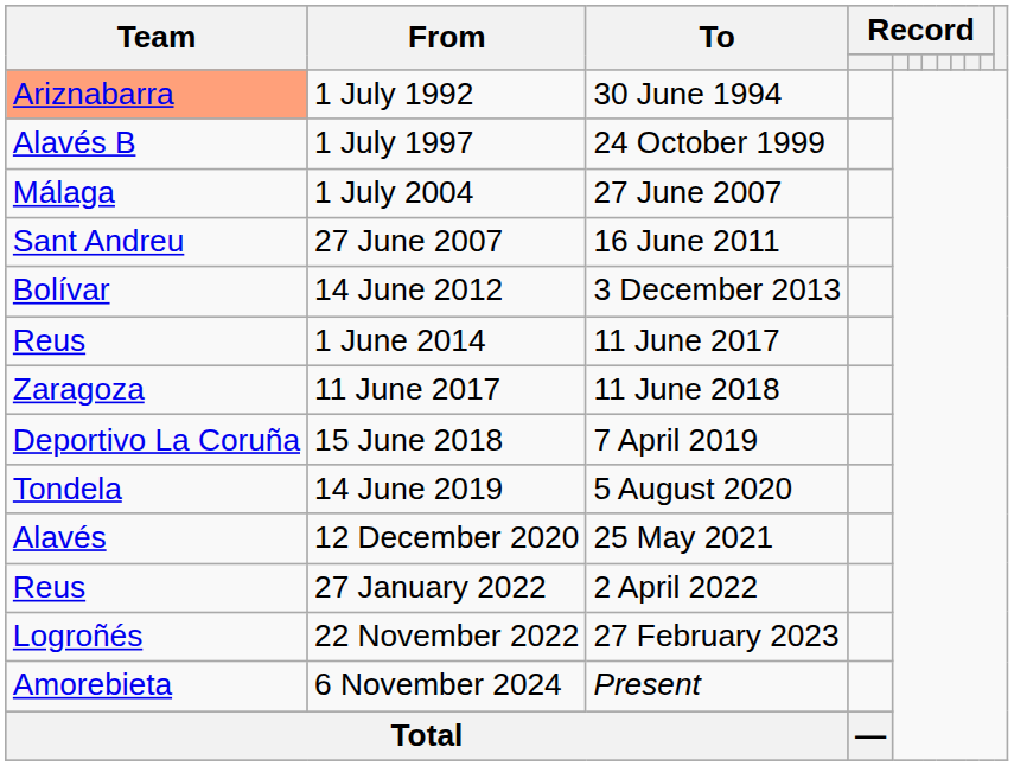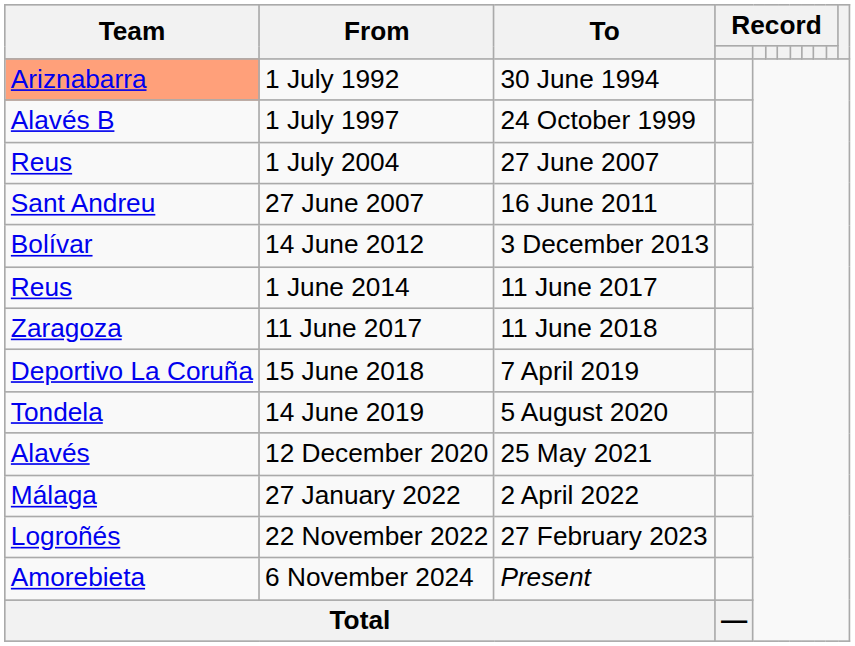 <table class=wikitable style="text-align: center">
 <tr>
 <th rowspan=2>Team</th>
 <th rowspan=2>From</th>
 <th rowspan=2>To</th>
 <th colspan=8>Record</th>
 <th rowspan=2></th>
 </tr>
 <tr>
 <th></th>
 <th></th>
 <th></th>
 <th></th>
 <th></th>
 <th></th>
 <th></th>
 <th></th>
 </tr>
 <tr>
 <td align=left style="background: lightsalmon;"><a href='#'>Ariznabarra</a></td>
 <td align=left>1 July 1992</td>
 <td align=left>30 June 1994<br></td>
 <td></td>
 </tr>
 <tr>
 <td align=left><a href='#'>Alavés B</a></td>
 <td align=left>1 July 1997</td>
 <td align=left>24 October 1999<br></td>
 <td></td>
 </tr>
 <tr>
-<td align=left><a href='#'>Málaga</a></td>
+<td align=left><a href='#'>Reus</a></td>
 <td align=left>1 July 2004</td>
 <td align=left>27 June 2007<br></td>
 <td></td>
 </tr>
 <tr>
 <td align=left><a href='#'>Sant Andreu</a></td>
 <td align=left>27 June 2007</td>
 <td align=left>16 June 2011<br></td>
 <td></td>
 </tr>
 <tr>
 <td align=left><a href='#'>Bolívar</a></td>
 <td align=left>14 June 2012</td>
 <td align=left>3 December 2013<br></td>
 <td></td>
 </tr>
 <tr>
 <td align=left><a href='#'>Reus</a></td>
 <td align=left>1 June 2014</td>
 <td align=left>11 June 2017<br></td>
 <td></td>
 </tr>
 <tr>
 <td align=left><a href='#'>Zaragoza</a></td>
 <td align=left>11 June 2017</td>
 <td align=left>11 June 2018<br></td>
 <td></td>
 </tr>
 <tr>
 <td align=left><a href='#'>Deportivo La Coruña</a></td>
 <td align=left>15 June 2018</td>
 <td align=left>7 April 2019<br></td>
 <td></td>
 </tr>
 <tr>
 <td align=left><a href='#'>Tondela</a></td>
 <td align=left>14 June 2019</td>
 <td align=left>5 August 2020<br></td>
 <td></td>
 </tr>
 <tr>
 <td align=left><a href='#'>Alavés</a></td>
 <td align=left>12 December 2020</td>
 <td align=left>25 May 2021<br></td>
 <td></td>
 </tr>
 <tr>
-<td align=left><a href='#'>Reus</a></td>
+<td align=left><a href='#'>Málaga</a></td>
 <td align=left>27 January 2022</td>
 <td align=left>2 April 2022<br></td>
 <td></td>
 </tr>
 <tr>
 <td align=left><a href='#'>Logroñés</a></td>
 <td align=left>22 November 2022</td>
 <td align=left>27 February 2023<br></td>
 <td></td>
 </tr>
 <tr>
 <td align=left><a href='#'>Amorebieta</a></td>
 <td align=left>6 November 2024</td>
 <td align=left><em>Present</em><br></td>
 <td></td>
 </tr>
 <tr>
 <th colspan=3>Total<br></th>
 <th>—</th>
 </tr>
 </table>
